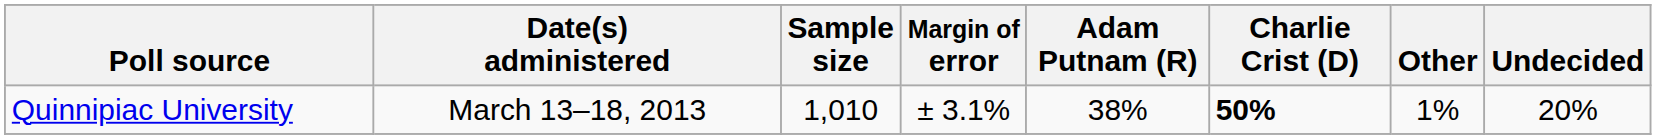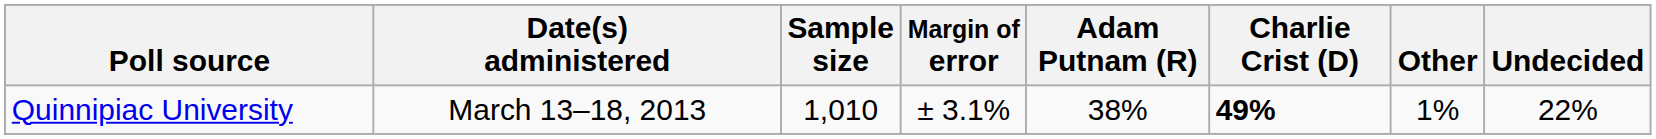 <table class="wikitable">
 <tr valign= bottom>
 <th style="width:190px;">Poll source</th>
 <th style="width:210px;">Date(s)<br>administered</th>
 <th class=small>Sample<br>size</th>
 <th><small>Margin of</small><br>error</th>
 <th style="width:90px;">Adam<br>Putnam (R)</th>
 <th style="width:90px;">Charlie<br>Crist (D)</th>
 <th>Other</th>
 <th>Undecided</th>
 </tr>
 <tr>
 <td><a href='#'>Quinnipiac University</a></td>
 <td align=center>March 13–18, 2013</td>
 <td align=center>1,010</td>
 <td align=center>± 3.1%</td>
 <td align=center>38%</td>
-<td><strong>50%</strong></td>
+<td><strong>49%</strong></td>
 <td align=center>1%</td>
-<td align=center>20%</td>
+<td align=center>22%</td>
 </tr>
 </table>
